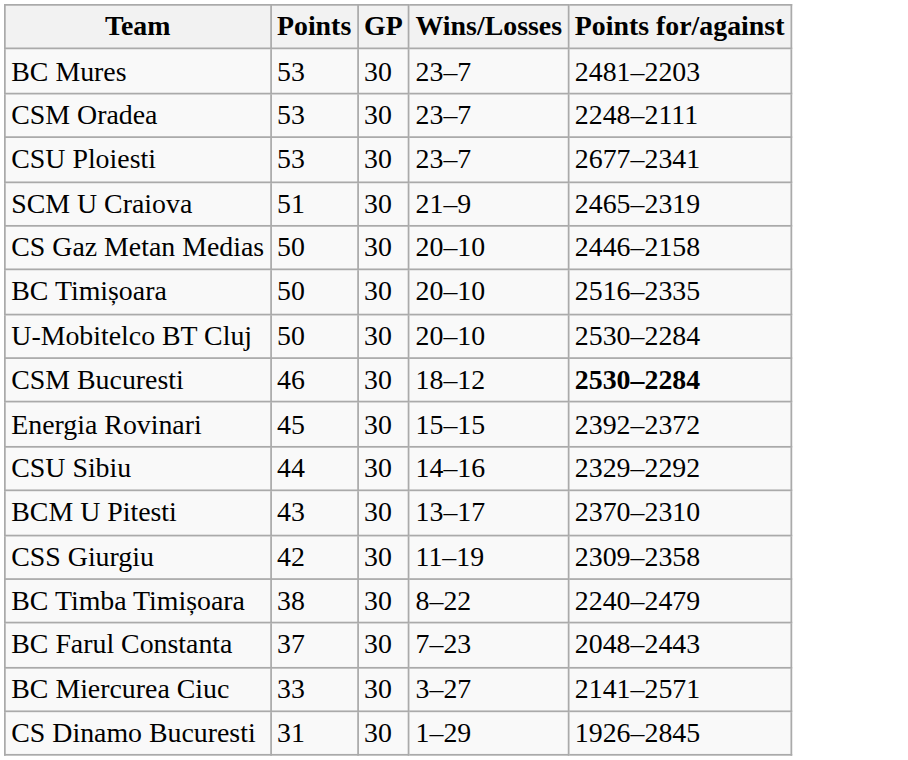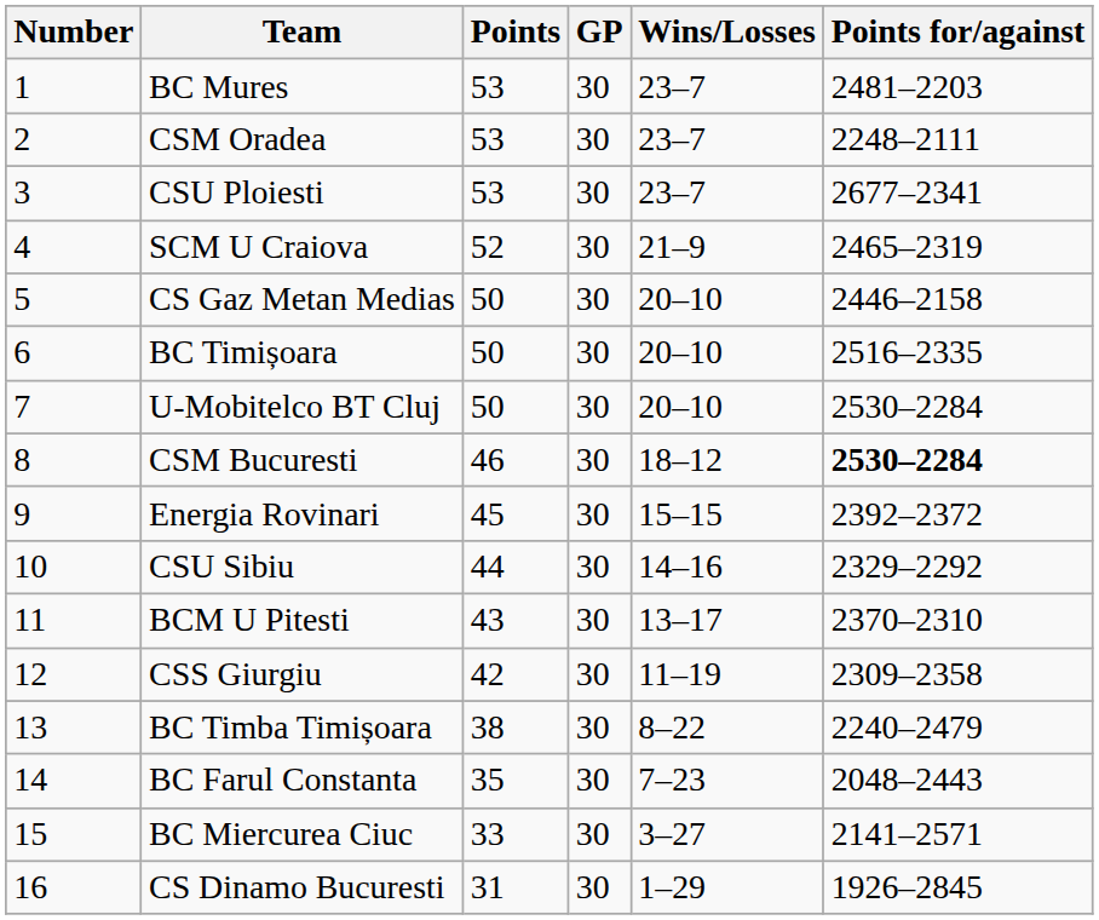 <table class="wikitable">
 <tr>
+<th>Number</th>
 <th>Team</th>
 <th>Points</th>
 <th>GP</th>
 <th>Wins/Losses</th>
 <th>Points for/against</th>
 </tr>
 <tr>
+<td>1</td>
 <td>BC Mures</td>
 <td>53</td>
 <td>30</td>
 <td>23–7</td>
 <td>2481–2203</td>
 </tr>
 <tr>
+<td>2</td>
 <td>CSM Oradea</td>
 <td>53</td>
 <td>30</td>
 <td>23–7</td>
 <td>2248–2111</td>
 </tr>
 <tr>
+<td>3</td>
 <td>CSU Ploiesti</td>
 <td>53</td>
 <td>30</td>
 <td>23–7</td>
 <td>2677–2341</td>
 </tr>
 <tr>
+<td>4</td>
 <td>SCM U Craiova</td>
-<td>51</td>
+<td>52</td>
 <td>30</td>
 <td>21–9</td>
 <td>2465–2319</td>
 </tr>
 <tr>
+<td>5</td>
 <td>CS Gaz Metan Medias</td>
 <td>50</td>
 <td>30</td>
 <td>20–10</td>
 <td>2446–2158</td>
 </tr>
 <tr>
+<td>6</td>
 <td>BC Timișoara</td>
 <td>50</td>
 <td>30</td>
 <td>20–10</td>
 <td>2516–2335</td>
 </tr>
 <tr>
+<td>7</td>
 <td>U-Mobitelco BT Cluj</td>
 <td>50</td>
 <td>30</td>
 <td>20–10</td>
 <td>2530–2284</td>
 </tr>
 <tr>
+<td>8</td>
 <td>CSM Bucuresti</td>
 <td>46</td>
 <td>30</td>
 <td>18–12</td>
 <td><strong>2530–2284</strong></td>
 </tr>
 <tr>
+<td>9</td>
 <td>Energia Rovinari</td>
 <td>45</td>
 <td>30</td>
 <td>15–15</td>
 <td>2392–2372</td>
 </tr>
 <tr>
+<td>10</td>
 <td>CSU Sibiu</td>
 <td>44</td>
 <td>30</td>
 <td>14–16</td>
 <td>2329–2292</td>
 </tr>
 <tr>
+<td>11</td>
 <td>BCM U Pitesti</td>
 <td>43</td>
 <td>30</td>
 <td>13–17</td>
 <td>2370–2310</td>
 </tr>
 <tr>
+<td>12</td>
 <td>CSS Giurgiu</td>
 <td>42</td>
 <td>30</td>
 <td>11–19</td>
 <td>2309–2358</td>
 </tr>
 <tr>
+<td>13</td>
 <td>BC Timba Timișoara</td>
 <td>38</td>
 <td>30</td>
 <td>8–22</td>
 <td>2240–2479</td>
 </tr>
 <tr>
+<td>14</td>
 <td>BC Farul Constanta</td>
-<td>37</td>
+<td>35</td>
 <td>30</td>
 <td>7–23</td>
 <td>2048–2443</td>
 </tr>
 <tr>
+<td>15</td>
 <td>BC Miercurea Ciuc</td>
 <td>33</td>
 <td>30</td>
 <td>3–27</td>
 <td>2141–2571</td>
 </tr>
 <tr>
+<td>16</td>
 <td>CS Dinamo Bucuresti</td>
 <td>31</td>
 <td>30</td>
 <td>1–29</td>
 <td>1926–2845</td>
 </tr>
 </table>
